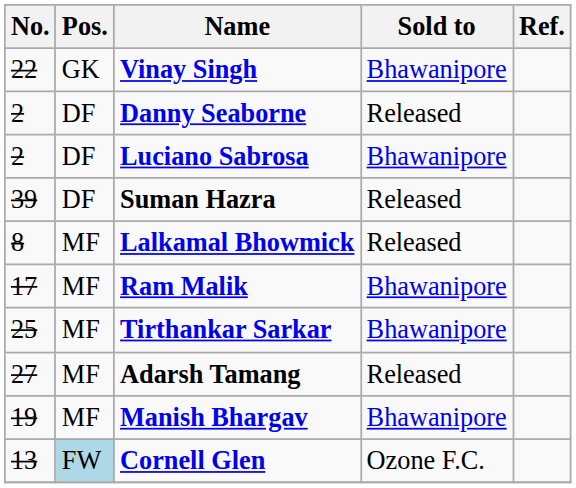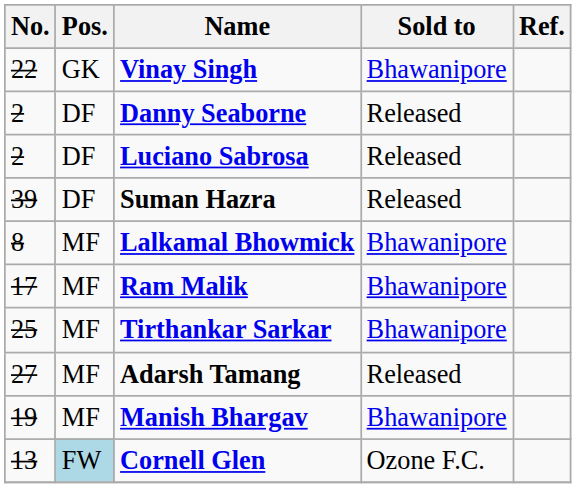 <table class="wikitable" style="text-align:left; font-size:95%">
 <tr>
 <th>No.</th>
 <th>Pos.</th>
 <th>Name</th>
 <th>Sold to</th>
 <th>Ref.</th>
 </tr>
 <tr>
 <td><s>22</s></td>
 <td>GK</td>
 <td scope="row"> <strong><a href='#'>Vinay Singh</a></strong></td>
 <td> <a href='#'>Bhawanipore</a></td>
 <td></td>
 </tr>
 <tr>
 <td><s>2</s></td>
 <td>DF</td>
 <td scope="row"> <strong><a href='#'>Danny Seaborne</a></strong></td>
 <td>Released</td>
 <td></td>
 </tr>
 <tr>
 <td><s>2</s></td>
 <td>DF</td>
 <td scope="row"> <strong><a href='#'>Luciano Sabrosa</a></strong></td>
-<td> <a href='#'>Bhawanipore</a></td>
+<td>Released</td>
 <td></td>
 </tr>
 <tr>
 <td><s>39</s></td>
 <td>DF</td>
 <td scope="row"> <strong>Suman Hazra</strong></td>
 <td>Released</td>
 <td></td>
 </tr>
 <tr>
 <td><s>8</s></td>
 <td>MF</td>
 <td scope="row"> <strong><a href='#'>Lalkamal Bhowmick</a></strong></td>
-<td>Released</td>
+<td> <a href='#'>Bhawanipore</a></td>
 <td></td>
 </tr>
 <tr>
 <td><s>17</s></td>
 <td>MF</td>
 <td scope="row"> <strong><a href='#'>Ram Malik</a></strong></td>
 <td> <a href='#'>Bhawanipore</a></td>
 <td></td>
 </tr>
 <tr>
 <td><s>25</s></td>
 <td>MF</td>
 <td scope="row"> <strong><a href='#'>Tirthankar Sarkar</a></strong></td>
 <td> <a href='#'>Bhawanipore</a></td>
 <td></td>
 </tr>
 <tr>
 <td><s>27</s></td>
 <td>MF</td>
 <td scope="row"> <strong>Adarsh Tamang</strong></td>
 <td>Released</td>
 <td></td>
 </tr>
 <tr>
 <td><s>19</s></td>
 <td>MF</td>
 <td scope="row"> <strong><a href='#'>Manish Bhargav</a></strong></td>
 <td> <a href='#'>Bhawanipore</a></td>
 <td></td>
 </tr>
 <tr>
 <td><s>13</s></td>
 <td style="background: lightblue;">FW</td>
 <td scope="row"> <strong><a href='#'>Cornell Glen</a></strong></td>
 <td> Ozone F.C.</td>
 <td></td>
 </tr>
 <tr>
 </tr>
 </table>
